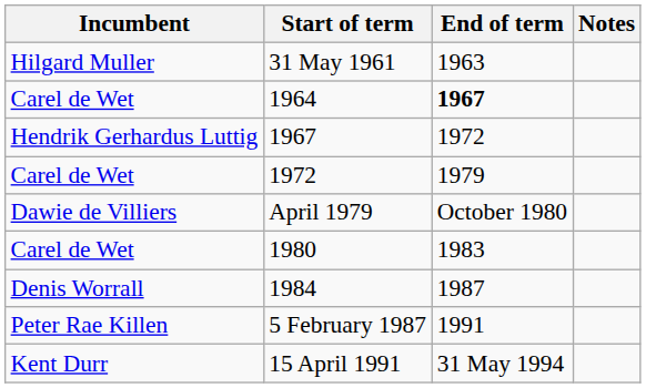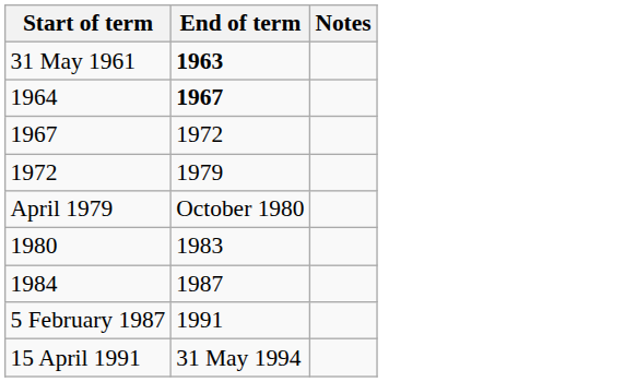 <table class="wikitable">
 <tr>
-<th>Incumbent</th>
 <th>Start of term</th>
 <th>End of term</th>
 <th>Notes</th>
 </tr>
 <tr>
-<td><a href='#'>Hilgard Muller</a></td>
 <td>31 May 1961</td>
-<td>1963</td>
+<td><strong>1963</strong></td>
 <td></td>
 </tr>
 <tr>
-<td><a href='#'>Carel de Wet</a></td>
 <td>1964</td>
 <td><strong>1967</strong></td>
 <td></td>
 </tr>
 <tr>
-<td><a href='#'>Hendrik Gerhardus Luttig</a></td>
 <td>1967</td>
 <td>1972</td>
 <td></td>
 </tr>
 <tr>
-<td><a href='#'>Carel de Wet</a></td>
 <td>1972</td>
 <td>1979</td>
 <td></td>
 </tr>
 <tr>
-<td><a href='#'>Dawie de Villiers</a></td>
 <td>April 1979</td>
 <td>October 1980</td>
 <td></td>
 </tr>
 <tr>
-<td><a href='#'>Carel de Wet</a></td>
 <td>1980</td>
 <td>1983</td>
 <td></td>
 </tr>
 <tr>
-<td><a href='#'>Denis Worrall</a></td>
 <td>1984</td>
 <td>1987</td>
 <td></td>
 </tr>
 <tr>
-<td><a href='#'>Peter Rae Killen</a></td>
 <td>5 February 1987</td>
 <td>1991</td>
 <td></td>
 </tr>
 <tr>
-<td><a href='#'>Kent Durr</a></td>
 <td>15 April 1991</td>
 <td>31 May 1994</td>
 <td></td>
 </tr>
 </table>
